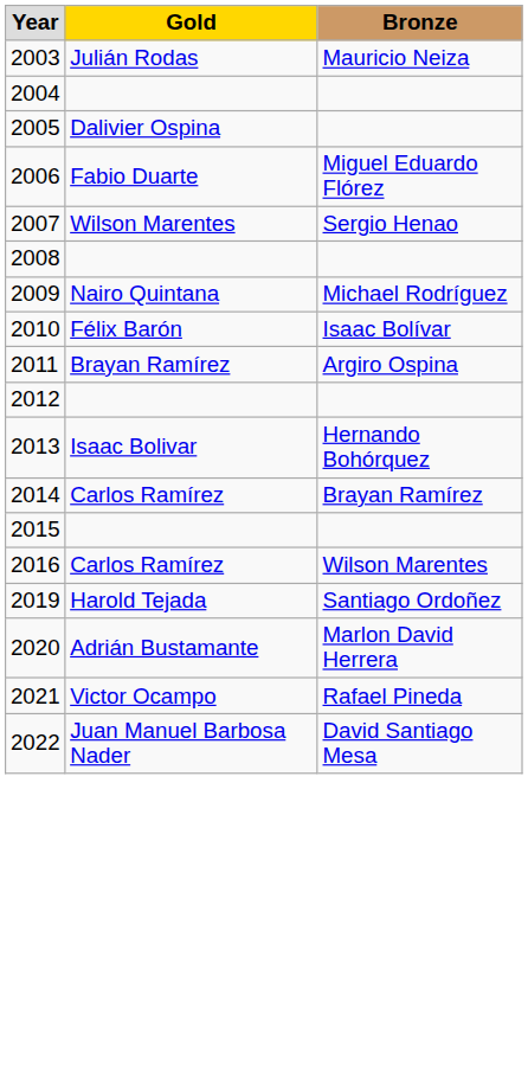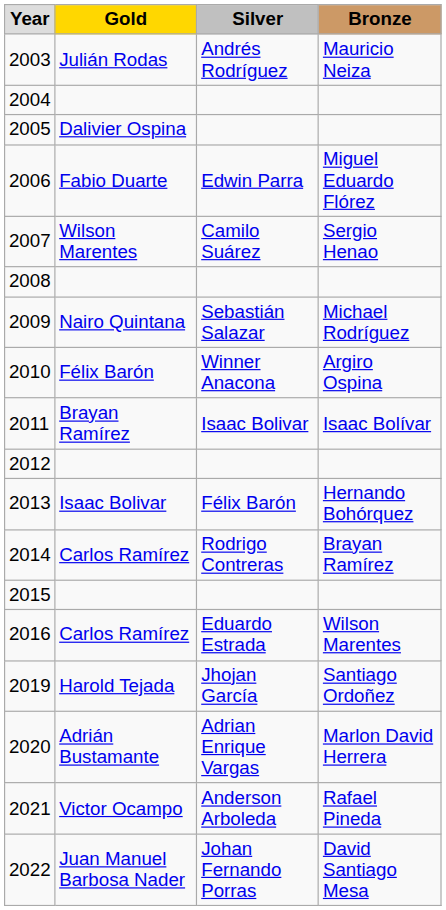 <table class="wikitable" style="width: 60%; text-align:left;">
 <tr>
 <td style="background:#DDDDDD; font-weight:bold; text-align:center;">Year</td>
 <td style="background:gold; font-weight:bold; text-align:center;">Gold</td>
+<td style="background:silver; font-weight:bold; text-align:center;">Silver</td>
 <td style="background:#cc9966; font-weight:bold; text-align:center;">Bronze</td>
 </tr>
 <tr>
 <td>2003</td>
 <td><a href='#'>Julián Rodas</a></td>
+<td><a href='#'>Andrés Rodríguez</a></td>
 <td><a href='#'>Mauricio Neiza</a></td>
 </tr>
 <tr>
 <td>2004</td>
+<td></td>
 <td></td>
 <td></td>
 </tr>
 <tr>
 <td>2005</td>
 <td><a href='#'>Dalivier Ospina</a></td>
 <td></td>
+<td></td>
 </tr>
 <tr>
 <td>2006</td>
 <td><a href='#'>Fabio Duarte</a></td>
+<td><a href='#'>Edwin Parra</a></td>
 <td><a href='#'>Miguel Eduardo Flórez</a></td>
 </tr>
 <tr>
 <td>2007</td>
 <td><a href='#'>Wilson Marentes</a></td>
+<td><a href='#'>Camilo Suárez</a></td>
 <td><a href='#'>Sergio Henao</a></td>
 </tr>
 <tr>
 <td>2008</td>
 <td></td>
 <td></td>
+<td></td>
 </tr>
 <tr>
 <td>2009</td>
 <td><a href='#'>Nairo Quintana</a></td>
+<td><a href='#'>Sebastián Salazar</a></td>
 <td><a href='#'>Michael Rodríguez</a></td>
 </tr>
 <tr>
 <td>2010</td>
 <td><a href='#'>Félix Barón</a></td>
-<td><a href='#'>Isaac Bolívar</a></td>
+<td><a href='#'>Winner Anacona</a></td>
+<td><a href='#'>Argiro Ospina</a></td>
 </tr>
 <tr>
 <td>2011</td>
 <td><a href='#'>Brayan Ramírez</a></td>
-<td><a href='#'>Argiro Ospina</a></td>
+<td><a href='#'>Isaac Bolivar</a></td>
+<td><a href='#'>Isaac Bolívar</a></td>
 </tr>
 <tr>
 <td>2012</td>
+<td></td>
 <td></td>
 <td></td>
 </tr>
 <tr>
 <td>2013</td>
 <td><a href='#'>Isaac Bolivar</a></td>
+<td><a href='#'>Félix Barón</a></td>
 <td><a href='#'>Hernando Bohórquez</a></td>
 </tr>
 <tr>
 <td>2014</td>
 <td><a href='#'>Carlos Ramírez</a></td>
+<td><a href='#'>Rodrigo Contreras</a></td>
 <td><a href='#'>Brayan Ramírez</a></td>
 </tr>
 <tr>
 <td>2015</td>
 <td></td>
 <td></td>
+<td></td>
 </tr>
 <tr>
 <td>2016</td>
 <td><a href='#'>Carlos Ramírez</a></td>
+<td><a href='#'>Eduardo Estrada</a></td>
 <td><a href='#'>Wilson Marentes</a></td>
 </tr>
 <tr>
 <td>2019</td>
 <td><a href='#'>Harold Tejada</a></td>
+<td><a href='#'>Jhojan García</a></td>
 <td><a href='#'>Santiago Ordoñez</a></td>
 </tr>
 <tr>
 <td>2020</td>
 <td><a href='#'>Adrián Bustamante</a></td>
+<td><a href='#'>Adrian Enrique Vargas</a></td>
 <td><a href='#'>Marlon David Herrera</a></td>
 </tr>
 <tr>
 <td>2021</td>
 <td><a href='#'>Victor Ocampo</a></td>
+<td><a href='#'>Anderson Arboleda</a></td>
 <td><a href='#'>Rafael Pineda</a></td>
 </tr>
 <tr>
 <td>2022</td>
 <td><a href='#'>Juan Manuel Barbosa Nader</a></td>
+<td><a href='#'>Johan Fernando Porras</a></td>
 <td><a href='#'>David Santiago Mesa</a></td>
 </tr>
 </table>
